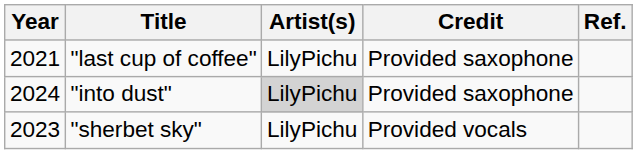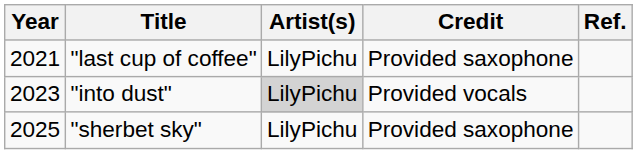 <table class="wikitable">
 <tr>
 <th>Year</th>
 <th>Title</th>
 <th>Artist(s)</th>
 <th>Credit</th>
 <th>Ref.</th>
 </tr>
 <tr>
 <td>2021</td>
 <td>"last cup of coffee"</td>
 <td>LilyPichu</td>
 <td>Provided saxophone</td>
 <td></td>
 </tr>
 <tr>
-<td>2024</td>
+<td>2023</td>
 <td>"into dust"</td>
 <td style="background: lightgrey;">LilyPichu</td>
+<td>Provided vocals</td>
+<td></td>
+</tr>
+<tr>
+<td>2025</td>
+<td>"sherbet sky"</td>
+<td>LilyPichu</td>
 <td>Provided saxophone</td>
 <td></td>
 </tr>
-<tr>
-<td>2023</td>
-<td>"sherbet sky"</td>
-<td>LilyPichu</td>
-<td>Provided vocals</td>
-<td></td>
-</tr>
 </table>
